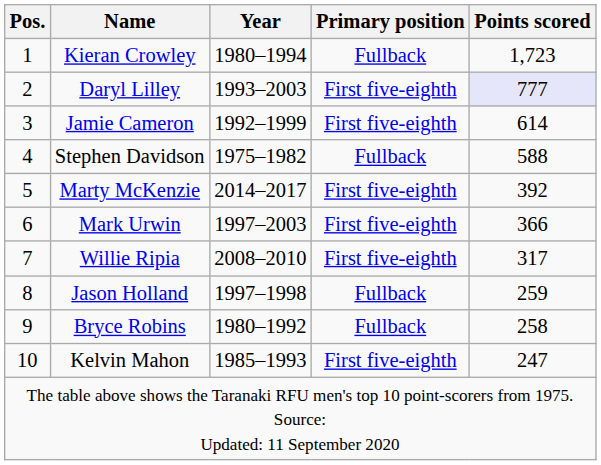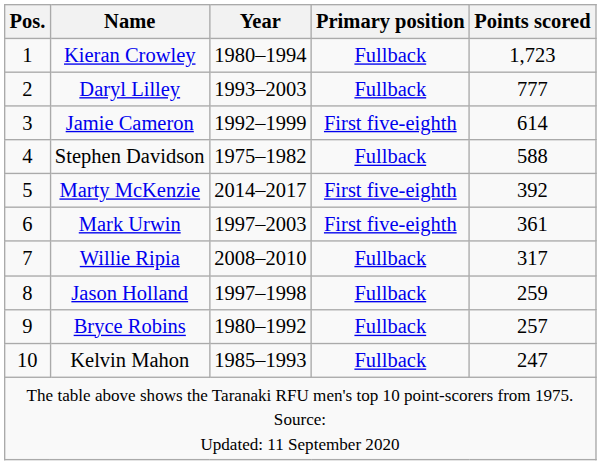 <table class="wikitable sortable" style="font-size:95%; text-align: center">
 <tr>
 <th>Pos.</th>
 <th>Name</th>
 <th>Year</th>
 <th>Primary position</th>
 <th>Points scored</th>
 </tr>
 <tr>
 <td>1</td>
 <td><a href='#'>Kieran Crowley</a></td>
 <td>1980–1994</td>
 <td><a href='#'>Fullback</a></td>
 <td>1,723</td>
 </tr>
 <tr>
 <td>2</td>
 <td><a href='#'>Daryl Lilley</a></td>
 <td>1993–2003</td>
-<td><a href='#'>First five-eighth</a></td>
-<td style="background: lavender;">777</td>
+<td><a href='#'>Fullback</a></td>
+<td>777</td>
 </tr>
 <tr>
 <td>3</td>
 <td><a href='#'>Jamie Cameron</a></td>
 <td>1992–1999</td>
 <td><a href='#'>First five-eighth</a></td>
 <td>614</td>
 </tr>
 <tr>
 <td>4</td>
 <td>Stephen Davidson</td>
 <td>1975–1982</td>
 <td><a href='#'>Fullback</a></td>
 <td>588</td>
 </tr>
 <tr>
 <td>5</td>
 <td><a href='#'>Marty McKenzie</a></td>
 <td>2014–2017</td>
 <td><a href='#'>First five-eighth</a></td>
 <td>392</td>
 </tr>
 <tr>
 <td>6</td>
 <td><a href='#'>Mark Urwin</a></td>
 <td>1997–2003</td>
 <td><a href='#'>First five-eighth</a></td>
-<td>366</td>
+<td>361</td>
 </tr>
 <tr>
 <td>7</td>
 <td><a href='#'>Willie Ripia</a></td>
 <td>2008–2010</td>
-<td><a href='#'>First five-eighth</a></td>
+<td><a href='#'>Fullback</a></td>
 <td>317</td>
 </tr>
 <tr>
 <td>8</td>
 <td><a href='#'>Jason Holland</a></td>
 <td>1997–1998</td>
 <td><a href='#'>Fullback</a></td>
 <td>259</td>
 </tr>
 <tr>
 <td>9</td>
 <td><a href='#'>Bryce Robins</a></td>
 <td>1980–1992</td>
 <td><a href='#'>Fullback</a></td>
-<td>258</td>
+<td>257</td>
 </tr>
 <tr>
 <td>10</td>
 <td>Kelvin Mahon</td>
 <td>1985–1993</td>
-<td><a href='#'>First five-eighth</a></td>
+<td><a href='#'>Fullback</a></td>
 <td>247</td>
 </tr>
 <tr>
 <td colspan="100%" style="text-align:center;"><small>The table above shows the Taranaki RFU men's top 10 point-scorers from 1975.<br>Source: <br>Updated: 11 September 2020</small></td>
 </tr>
 </table>
